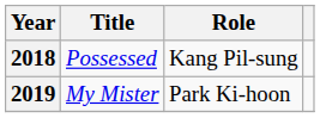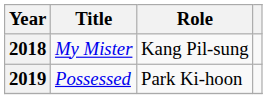 <table class="wikitable sortable plainrowheaders">
 <tr>
 <th scope="col">Year</th>
 <th scope="col">Title</th>
 <th scope="col">Role</th>
 <th scope="col" class="unsortable"></th>
 </tr>
 <tr>
 <th scope="row">2018</th>
-<td><em><a href='#'>Possessed</a></em></td>
+<td><em><a href='#'>My Mister</a></em></td>
 <td>Kang Pil-sung</td>
 <td style="text-align:center"></td>
 </tr>
 <tr>
 <th scope="row">2019</th>
-<td><em><a href='#'>My Mister</a></em></td>
+<td><em><a href='#'>Possessed</a></em></td>
 <td>Park Ki-hoon</td>
 <td></td>
 </tr>
 <tr>
 </tr>
 </table>
